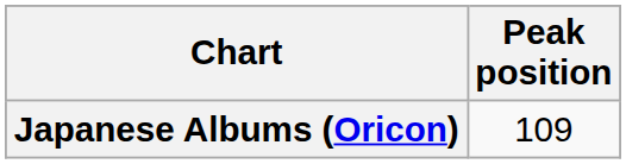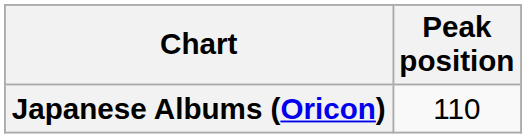 <table class="wikitable plainrowheaders">
 <tr>
 <th>Chart</th>
 <th>Peak<br>position</th>
 </tr>
 <tr>
 <th scope="row">Japanese Albums (<a href='#'>Oricon</a>)</th>
-<td style="text-align:center;">109</td>
+<td style="text-align:center;">110</td>
 </tr>
 </table>
